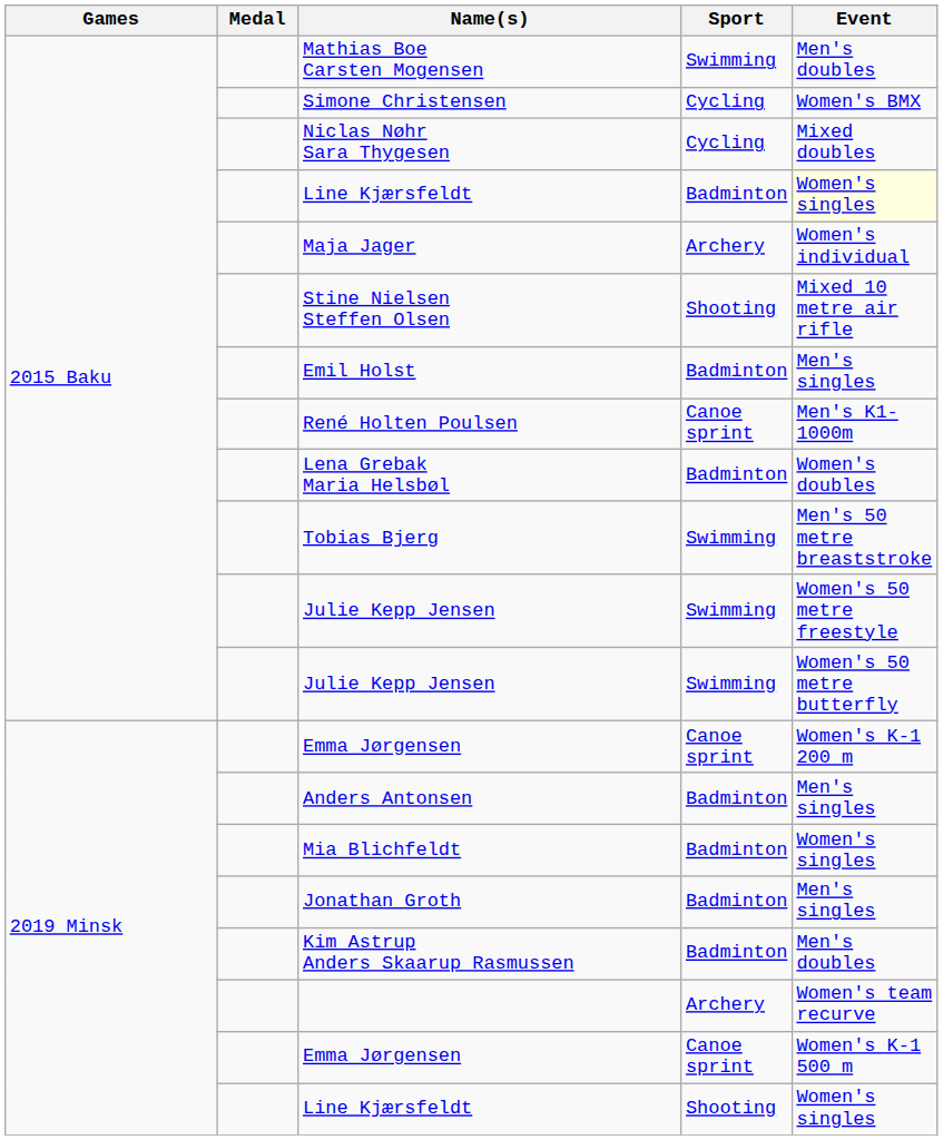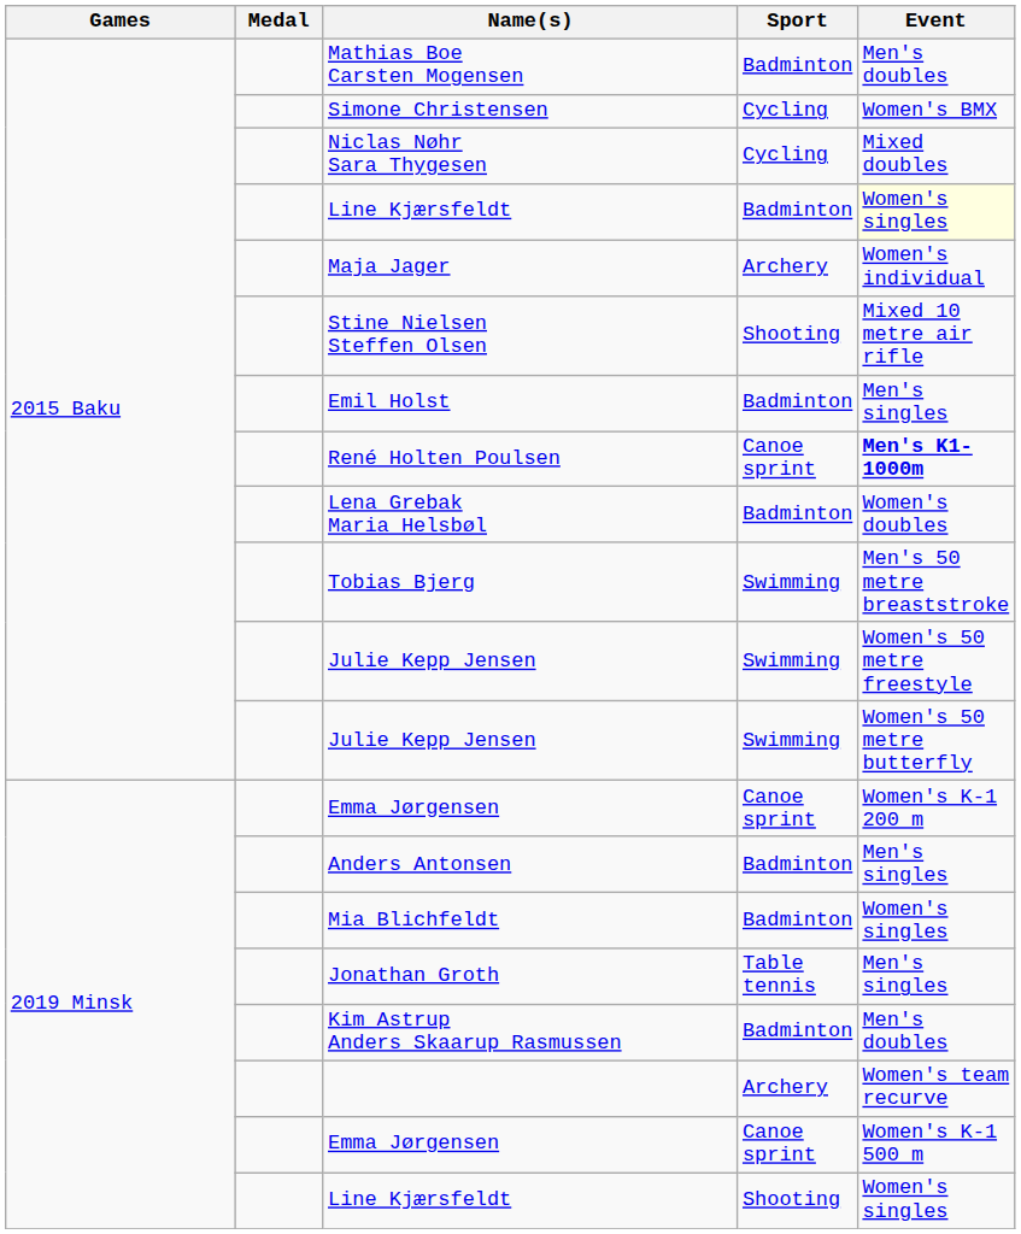 <table class="wikitable sortable" style="font-size: 95%;">
 <tr>
 <th style="width:12em">Games</th>
 <th style="width:4em">Medal</th>
 <th style="width:22em">Name(s)</th>
 <th>Sport</th>
 <th>Event</th>
 </tr>
 <tr>
 <td rowspan="12"> <a href='#'>2015 Baku</a></td>
 <td></td>
 <td><a href='#'>Mathias Boe</a><br><a href='#'>Carsten Mogensen</a></td>
-<td><a href='#'>Swimming</a></td>
+<td><a href='#'>Badminton</a></td>
 <td><a href='#'>Men's doubles</a></td>
 </tr>
 <tr>
 <td></td>
 <td><a href='#'>Simone Christensen</a></td>
 <td><a href='#'>Cycling</a></td>
 <td><a href='#'>Women's BMX</a></td>
 </tr>
 <tr>
 <td></td>
 <td><a href='#'>Niclas Nøhr</a><br><a href='#'>Sara Thygesen</a></td>
 <td><a href='#'>Cycling</a></td>
 <td><a href='#'>Mixed doubles</a></td>
 </tr>
 <tr>
 <td></td>
 <td><a href='#'>Line Kjærsfeldt</a></td>
 <td><a href='#'>Badminton</a></td>
 <td style="background: lightyellow;"><a href='#'>Women's singles</a></td>
 </tr>
 <tr>
 <td></td>
 <td><a href='#'>Maja Jager</a></td>
 <td><a href='#'>Archery</a></td>
 <td><a href='#'>Women's individual</a></td>
 </tr>
 <tr>
 <td></td>
 <td><a href='#'>Stine Nielsen</a><br><a href='#'>Steffen Olsen</a></td>
 <td><a href='#'>Shooting</a></td>
 <td><a href='#'>Mixed 10 metre air rifle</a></td>
 </tr>
 <tr>
 <td></td>
 <td><a href='#'>Emil Holst</a></td>
 <td><a href='#'>Badminton</a></td>
 <td><a href='#'>Men's singles</a></td>
 </tr>
 <tr>
 <td></td>
 <td><a href='#'>René Holten Poulsen</a></td>
 <td><a href='#'>Canoe sprint</a></td>
-<td><a href='#'>Men's K1-1000m</a></td>
+<td><strong><a href='#'>Men's K1-1000m</a></strong></td>
 </tr>
 <tr>
 <td></td>
 <td><a href='#'>Lena Grebak</a><br><a href='#'>Maria Helsbøl</a></td>
 <td><a href='#'>Badminton</a></td>
 <td><a href='#'>Women's doubles</a></td>
 </tr>
 <tr>
 <td></td>
 <td><a href='#'>Tobias Bjerg</a></td>
 <td><a href='#'>Swimming</a></td>
 <td><a href='#'>Men's 50 metre breaststroke</a></td>
 </tr>
 <tr>
 <td></td>
 <td><a href='#'>Julie Kepp Jensen</a></td>
 <td><a href='#'>Swimming</a></td>
 <td><a href='#'>Women's 50 metre freestyle</a></td>
 </tr>
 <tr>
 <td></td>
 <td><a href='#'>Julie Kepp Jensen</a></td>
 <td><a href='#'>Swimming</a></td>
 <td><a href='#'>Women's 50 metre butterfly</a></td>
 </tr>
 <tr>
 <td rowspan="8"> <a href='#'>2019 Minsk</a></td>
 <td></td>
 <td><a href='#'>Emma Jørgensen</a></td>
 <td><a href='#'>Canoe sprint</a></td>
 <td><a href='#'>Women's K-1 200 m</a></td>
 </tr>
 <tr>
 <td></td>
 <td><a href='#'>Anders Antonsen</a></td>
 <td><a href='#'>Badminton</a></td>
 <td><a href='#'>Men's singles</a></td>
 </tr>
 <tr>
 <td></td>
 <td><a href='#'>Mia Blichfeldt</a></td>
 <td><a href='#'>Badminton</a></td>
 <td><a href='#'>Women's singles</a></td>
 </tr>
 <tr>
 <td></td>
 <td><a href='#'>Jonathan Groth</a></td>
-<td><a href='#'>Badminton</a></td>
+<td><a href='#'>Table tennis</a></td>
 <td><a href='#'>Men's singles</a></td>
 </tr>
 <tr>
 <td></td>
 <td><a href='#'>Kim Astrup</a><br><a href='#'>Anders Skaarup Rasmussen</a></td>
 <td><a href='#'>Badminton</a></td>
 <td><a href='#'>Men's doubles</a></td>
 </tr>
 <tr>
 <td></td>
 <td></td>
 <td><a href='#'>Archery</a></td>
 <td><a href='#'>Women's team recurve</a></td>
 </tr>
 <tr>
 <td></td>
 <td><a href='#'>Emma Jørgensen</a></td>
 <td><a href='#'>Canoe sprint</a></td>
 <td><a href='#'>Women's K-1 500 m</a></td>
 </tr>
 <tr>
 <td></td>
 <td><a href='#'>Line Kjærsfeldt</a></td>
 <td><a href='#'>Shooting</a></td>
 <td><a href='#'>Women's singles</a></td>
 </tr>
 </table>
